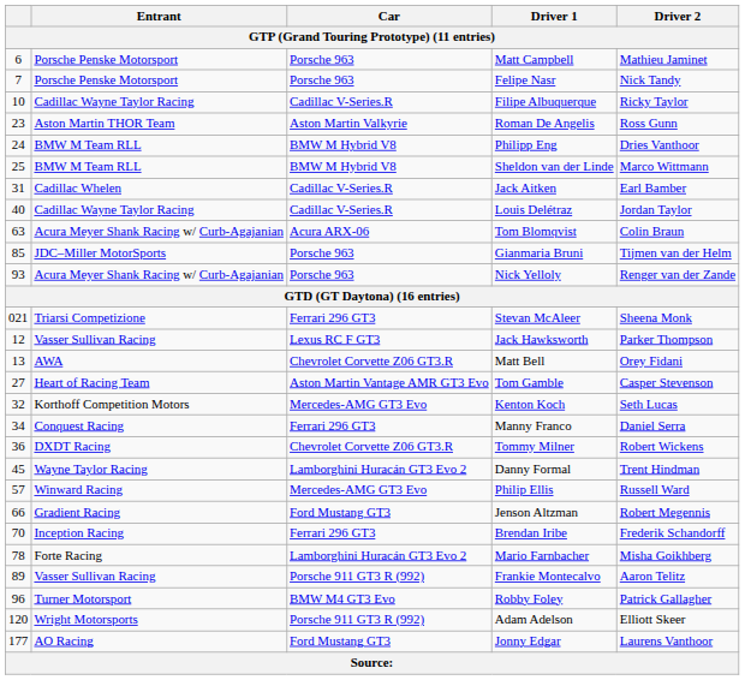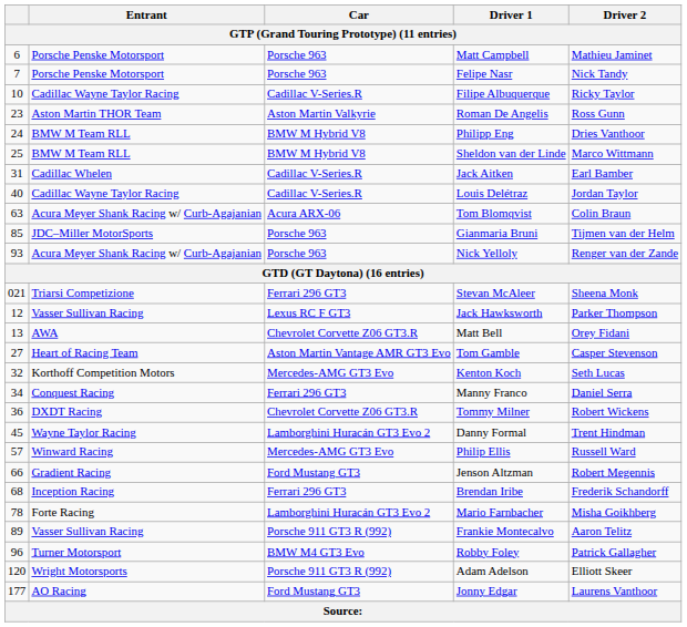 <table class="wikitable" style="font-size: 85%;">
 <tr>
 <th></th>
 <th>Entrant</th>
 <th>Car</th>
 <th>Driver 1</th>
 <th>Driver 2</th>
 </tr>
 <tr>
 <th colspan="6">GTP (Grand Touring Prototype) (11 entries)</th>
 </tr>
 <tr>
 <td align=center>6</td>
 <td> <a href='#'>Porsche Penske Motorsport</a></td>
 <td><a href='#'>Porsche 963</a></td>
 <td> <a href='#'>Matt Campbell</a></td>
 <td> <a href='#'>Mathieu Jaminet</a></td>
 </tr>
 <tr>
 <td align=center>7</td>
 <td> <a href='#'>Porsche Penske Motorsport</a></td>
 <td><a href='#'>Porsche 963</a></td>
 <td> <a href='#'>Felipe Nasr</a></td>
 <td> <a href='#'>Nick Tandy</a></td>
 </tr>
 <tr>
 <td align=center>10</td>
 <td> <a href='#'>Cadillac Wayne Taylor Racing</a></td>
 <td><a href='#'>Cadillac V-Series.R</a></td>
 <td> <a href='#'>Filipe Albuquerque</a></td>
 <td> <a href='#'>Ricky Taylor</a></td>
 </tr>
 <tr>
 <td align=center>23</td>
 <td> <a href='#'>Aston Martin THOR Team</a></td>
 <td><a href='#'>Aston Martin Valkyrie</a></td>
 <td> <a href='#'>Roman De Angelis</a></td>
 <td> <a href='#'>Ross Gunn</a></td>
 </tr>
 <tr>
 <td align=center>24</td>
 <td> <a href='#'>BMW M Team RLL</a></td>
 <td><a href='#'>BMW M Hybrid V8</a></td>
 <td> <a href='#'>Philipp Eng</a></td>
 <td> <a href='#'>Dries Vanthoor</a></td>
 </tr>
 <tr>
 <td align=center>25</td>
 <td> <a href='#'>BMW M Team RLL</a></td>
 <td><a href='#'>BMW M Hybrid V8</a></td>
 <td nowrap> <a href='#'>Sheldon van der Linde</a></td>
 <td> <a href='#'>Marco Wittmann</a></td>
 </tr>
 <tr>
 <td align=center>31</td>
 <td> <a href='#'>Cadillac Whelen</a></td>
 <td><a href='#'>Cadillac V-Series.R</a></td>
 <td> <a href='#'>Jack Aitken</a></td>
 <td> <a href='#'>Earl Bamber</a></td>
 </tr>
 <tr>
 <td align=center>40</td>
 <td> <a href='#'>Cadillac Wayne Taylor Racing</a></td>
 <td><a href='#'>Cadillac V-Series.R</a></td>
 <td> <a href='#'>Louis Delétraz</a></td>
 <td> <a href='#'>Jordan Taylor</a></td>
 </tr>
 <tr>
 <td align=center>63</td>
 <td nowrap> <a href='#'>Acura Meyer Shank Racing</a> w/ <a href='#'>Curb-Agajanian</a></td>
 <td><a href='#'>Acura ARX-06</a></td>
 <td> <a href='#'>Tom Blomqvist</a></td>
 <td> <a href='#'>Colin Braun</a></td>
 </tr>
 <tr>
 <td align=center>85</td>
 <td> <a href='#'>JDC–Miller MotorSports</a></td>
 <td><a href='#'>Porsche 963</a></td>
 <td> <a href='#'>Gianmaria Bruni</a></td>
 <td> <a href='#'>Tijmen van der Helm</a></td>
 </tr>
 <tr>
 <td align=center>93</td>
 <td> <a href='#'>Acura Meyer Shank Racing</a> w/ <a href='#'>Curb-Agajanian</a></td>
 <td><a href='#'>Porsche 963</a></td>
 <td> <a href='#'>Nick Yelloly</a></td>
 <td nowrap> <a href='#'>Renger van der Zande</a></td>
 </tr>
 <tr>
 <th colspan="6">GTD (GT Daytona) (16 entries)</th>
 </tr>
 <tr>
 <td align=center>021</td>
 <td> <a href='#'>Triarsi Competizione</a></td>
 <td><a href='#'>Ferrari 296 GT3</a></td>
 <td> <a href='#'>Stevan McAleer</a></td>
 <td> <a href='#'>Sheena Monk</a></td>
 </tr>
 <tr>
 <td align=center>12</td>
 <td> <a href='#'>Vasser Sullivan Racing</a></td>
 <td><a href='#'>Lexus RC F GT3</a></td>
 <td> <a href='#'>Jack Hawksworth</a></td>
 <td> <a href='#'>Parker Thompson</a></td>
 </tr>
 <tr>
 <td align=center>13</td>
 <td> <a href='#'>AWA</a></td>
 <td><a href='#'>Chevrolet Corvette Z06 GT3.R</a></td>
 <td> Matt Bell</td>
 <td> <a href='#'>Orey Fidani</a></td>
 </tr>
 <tr>
 <td align=center>27</td>
 <td> <a href='#'>Heart of Racing Team</a></td>
 <td nowrap><a href='#'>Aston Martin Vantage AMR GT3 Evo</a></td>
 <td> <a href='#'>Tom Gamble</a></td>
 <td> <a href='#'>Casper Stevenson</a></td>
 </tr>
 <tr>
 <td align=center>32</td>
 <td> Korthoff Competition Motors</td>
 <td><a href='#'>Mercedes-AMG GT3 Evo</a></td>
 <td> <a href='#'>Kenton Koch</a></td>
 <td> <a href='#'>Seth Lucas</a></td>
 </tr>
 <tr>
 <td align=center>34</td>
 <td> <a href='#'>Conquest Racing</a></td>
 <td><a href='#'>Ferrari 296 GT3</a></td>
 <td> Manny Franco</td>
 <td> <a href='#'>Daniel Serra</a></td>
 </tr>
 <tr>
 <td align=center>36</td>
 <td> <a href='#'>DXDT Racing</a></td>
 <td><a href='#'>Chevrolet Corvette Z06 GT3.R</a></td>
 <td> <a href='#'>Tommy Milner</a></td>
 <td> <a href='#'>Robert Wickens</a></td>
 </tr>
 <tr>
 <td align=center>45</td>
 <td> <a href='#'>Wayne Taylor Racing</a></td>
 <td><a href='#'>Lamborghini Huracán GT3 Evo 2</a></td>
 <td> Danny Formal</td>
 <td> <a href='#'>Trent Hindman</a></td>
 </tr>
 <tr>
 <td align=center>57</td>
 <td> <a href='#'>Winward Racing</a></td>
 <td><a href='#'>Mercedes-AMG GT3 Evo</a></td>
 <td> <a href='#'>Philip Ellis</a></td>
 <td> <a href='#'>Russell Ward</a></td>
 </tr>
 <tr>
 <td align=center>66</td>
 <td> <a href='#'>Gradient Racing</a></td>
 <td><a href='#'>Ford Mustang GT3</a></td>
 <td> Jenson Altzman</td>
 <td> <a href='#'>Robert Megennis</a></td>
 </tr>
 <tr>
-<td align=center>70</td>
+<td align=center>68</td>
 <td> <a href='#'>Inception Racing</a></td>
 <td><a href='#'>Ferrari 296 GT3</a></td>
 <td> <a href='#'>Brendan Iribe</a></td>
 <td> <a href='#'>Frederik Schandorff</a></td>
 </tr>
 <tr>
 <td align=center>78</td>
 <td> Forte Racing</td>
 <td><a href='#'>Lamborghini Huracán GT3 Evo 2</a></td>
 <td> <a href='#'>Mario Farnbacher</a></td>
 <td> <a href='#'>Misha Goikhberg</a></td>
 </tr>
 <tr>
 <td align=center>89</td>
 <td> <a href='#'>Vasser Sullivan Racing</a></td>
 <td><a href='#'>Porsche 911 GT3 R (992)</a></td>
 <td> <a href='#'>Frankie Montecalvo</a></td>
 <td> <a href='#'>Aaron Telitz</a></td>
 </tr>
 <tr>
 <td align=center>96</td>
 <td> <a href='#'>Turner Motorsport</a></td>
 <td><a href='#'>BMW M4 GT3 Evo</a></td>
 <td> <a href='#'>Robby Foley</a></td>
 <td> <a href='#'>Patrick Gallagher</a></td>
 </tr>
 <tr>
 <td align=center>120</td>
 <td> <a href='#'>Wright Motorsports</a></td>
 <td><a href='#'>Porsche 911 GT3 R (992)</a></td>
 <td> Adam Adelson</td>
 <td> Elliott Skeer</td>
 </tr>
 <tr>
 <td align=center>177</td>
 <td> <a href='#'>AO Racing</a></td>
 <td><a href='#'>Ford Mustang GT3</a></td>
 <td> <a href='#'>Jonny Edgar</a></td>
 <td> <a href='#'>Laurens Vanthoor</a></td>
 </tr>
 <tr>
 <th colspan="6">Source:</th>
 </tr>
 </table>
